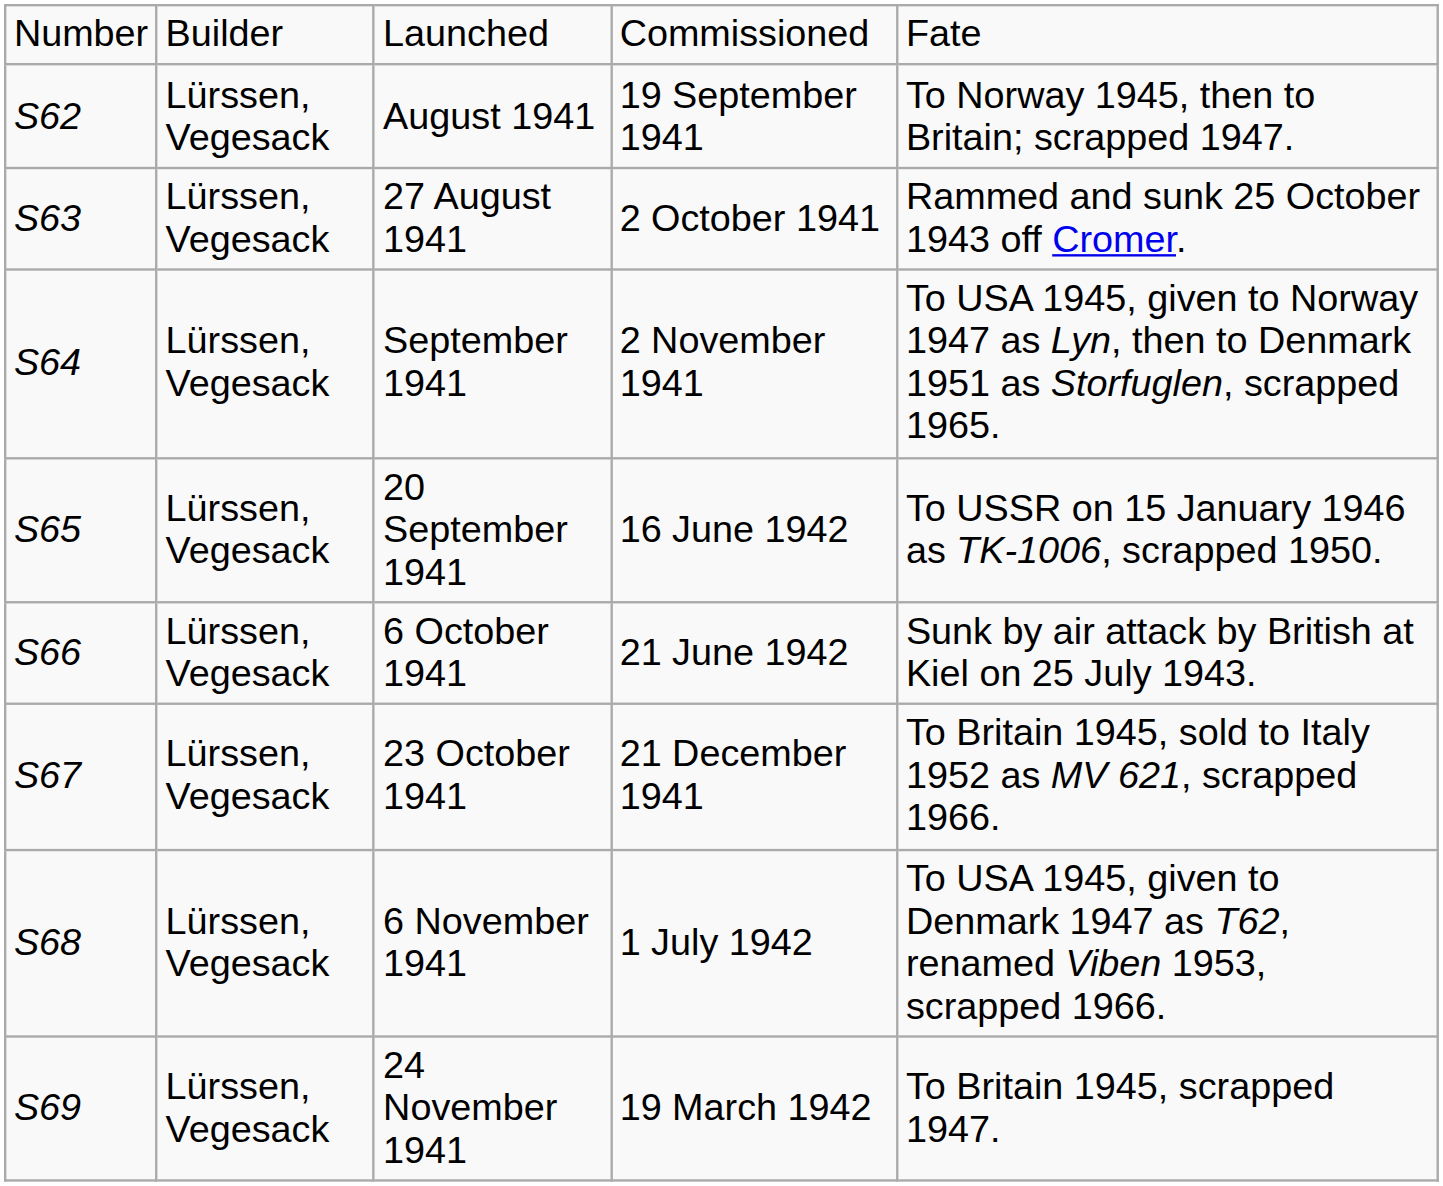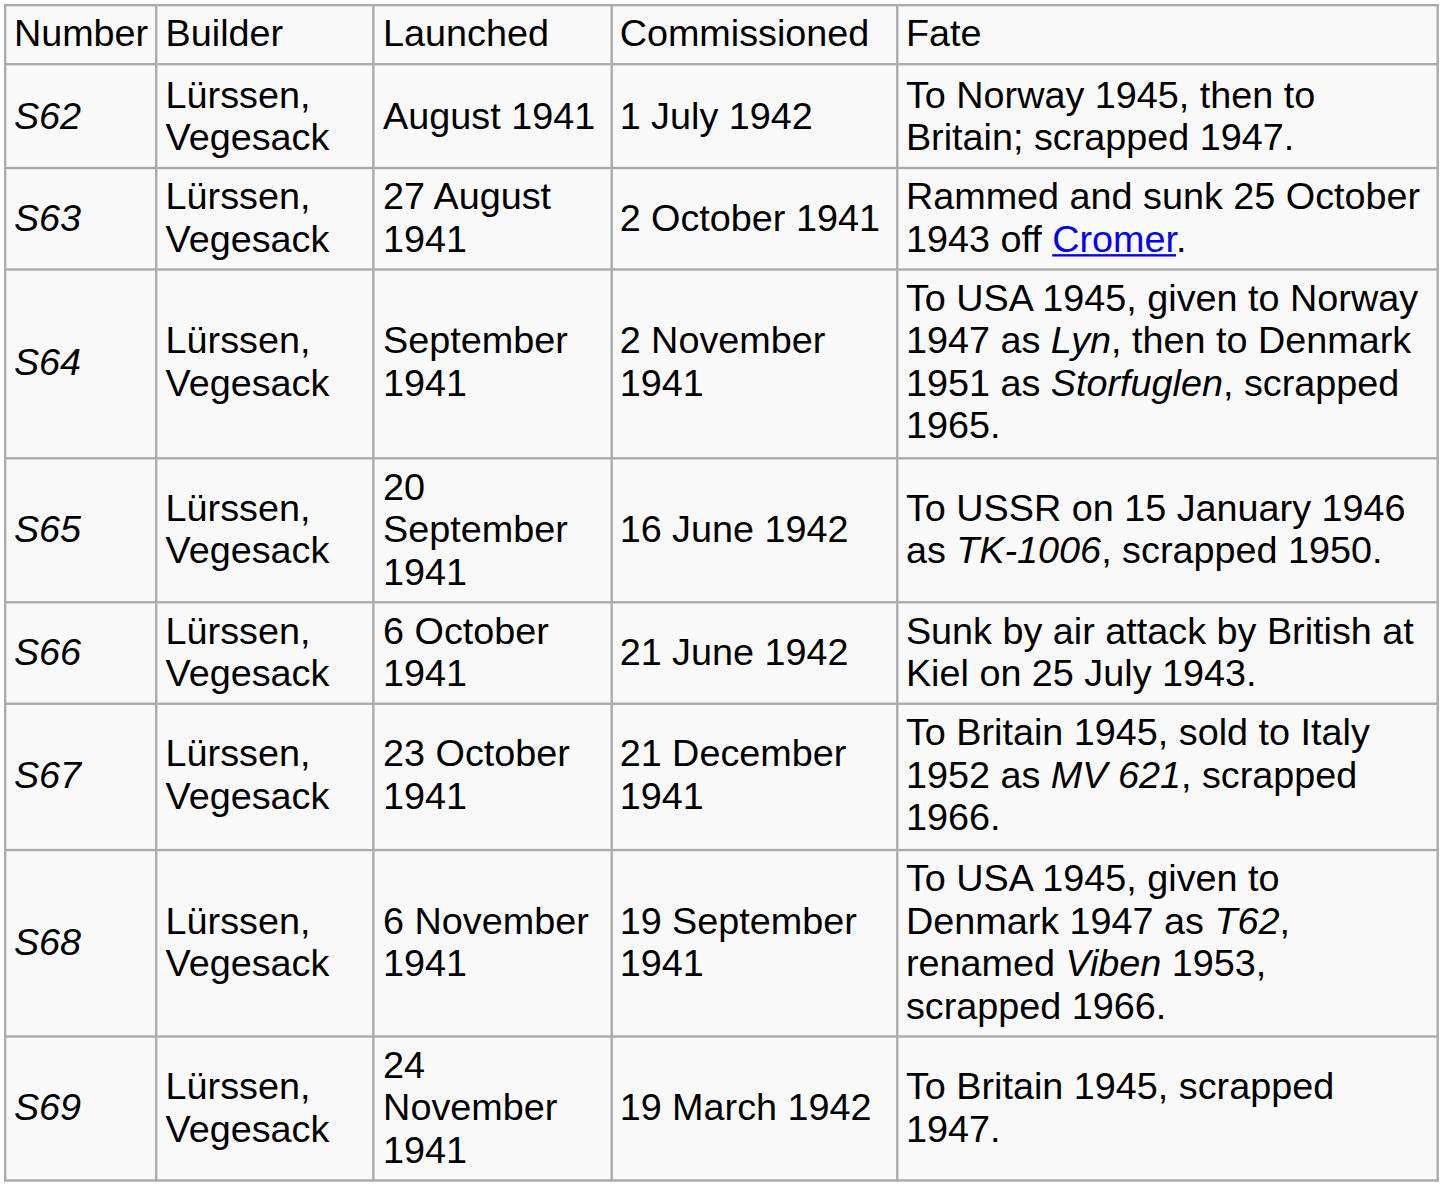 <table class="wikitable" style="text-align:left">
 <tr>
 <td>Number</td>
 <td>Builder</td>
 <td>Launched</td>
 <td>Commissioned</td>
 <td>Fate</td>
 </tr>
 <tr>
 <td><em>S62</em></td>
 <td>Lürssen, Vegesack</td>
 <td>August 1941</td>
-<td>19 September 1941</td>
+<td>1 July 1942</td>
 <td>To Norway 1945, then to Britain; scrapped 1947.</td>
 </tr>
 <tr>
 <td><em>S63</em></td>
 <td>Lürssen, Vegesack</td>
 <td>27 August 1941</td>
 <td>2 October 1941</td>
 <td>Rammed and sunk 25 October 1943 off <a href='#'>Cromer</a>.</td>
 </tr>
 <tr>
 <td><em>S64</em></td>
 <td>Lürssen, Vegesack</td>
 <td>September 1941</td>
 <td>2 November 1941</td>
 <td>To USA 1945, given to Norway 1947 as <em>Lyn</em>, then to Denmark 1951 as <em>Storfuglen</em>, scrapped 1965.</td>
 </tr>
 <tr>
 <td><em>S65</em></td>
 <td>Lürssen, Vegesack</td>
 <td>20 September 1941</td>
 <td>16 June 1942</td>
 <td>To USSR on 15 January 1946 as <em>TK-1006</em>, scrapped 1950.</td>
 </tr>
 <tr>
 <td><em>S66</em></td>
 <td>Lürssen, Vegesack</td>
 <td>6 October 1941</td>
 <td>21 June 1942</td>
 <td>Sunk by air attack by British at Kiel on 25 July 1943.</td>
 </tr>
 <tr>
 <td><em>S67</em></td>
 <td>Lürssen, Vegesack</td>
 <td>23 October 1941</td>
 <td>21 December 1941</td>
 <td>To Britain 1945, sold to Italy 1952 as <em>MV 621</em>, scrapped 1966.</td>
 </tr>
 <tr>
 <td><em>S68</em></td>
 <td>Lürssen, Vegesack</td>
 <td>6 November 1941</td>
-<td>1 July 1942</td>
+<td>19 September 1941</td>
 <td>To USA 1945, given to Denmark 1947 as <em>T62</em>, renamed <em>Viben</em> 1953, scrapped 1966.</td>
 </tr>
 <tr>
 <td><em>S69</em></td>
 <td>Lürssen, Vegesack</td>
 <td>24 November 1941</td>
 <td>19 March 1942</td>
 <td>To Britain 1945, scrapped 1947.</td>
 </tr>
 </table>
